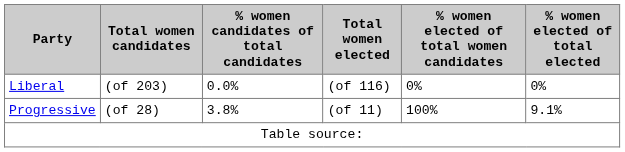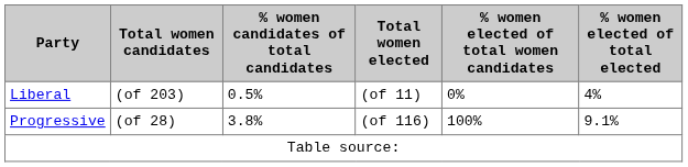 <table border="1" cellpadding="4" width="610" cellspacing="0" style="border-collapse: collapse" class="sortable">
 <tr bgcolor="CCCCCC">
 <th>Party</th>
 <th>Total women candidates</th>
 <th>% women candidates of total candidates</th>
 <th>Total women elected</th>
 <th>% women elected of total women candidates</th>
 <th>% women elected of total elected</th>
 </tr>
 <tr>
 <td><a href='#'>Liberal</a></td>
 <td> (of 203)</td>
-<td>0.0%</td>
-<td> (of 116)</td>
+<td>0.5%</td>
+<td> (of 11)</td>
 <td>0%</td>
-<td>0%</td>
+<td>4%</td>
 </tr>
 <tr>
 <td><a href='#'>Progressive</a></td>
 <td> (of 28)</td>
 <td>3.8%</td>
-<td> (of 11)</td>
+<td> (of 116)</td>
 <td>100%</td>
 <td>9.1%</td>
 </tr>
 <tr class="sortbottom">
 <td colspan="6" align="center">Table source:</td>
 </tr>
 </table>
